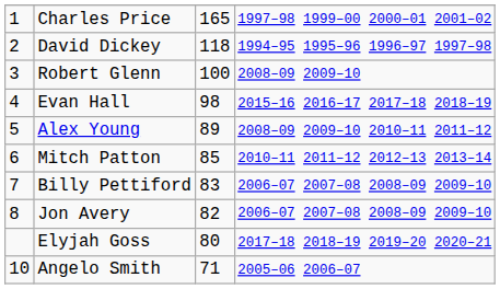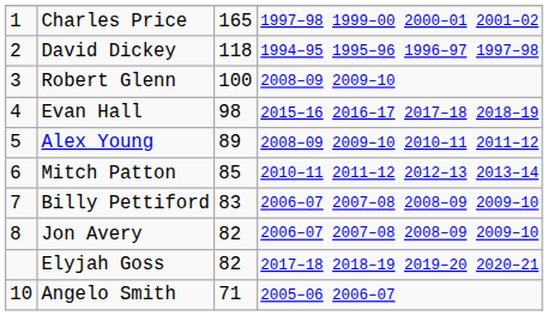 <table class="wikitable">
 <tr>
 </tr>
 <tr>
 <td>1</td>
 <td>Charles Price</td>
 <td>165</td>
 <td style="font-size:80%;"><a href='#'>1997–98</a> <a href='#'>1999–00</a> <a href='#'>2000–01</a> <a href='#'>2001–02</a></td>
 </tr>
 <tr>
 <td>2</td>
 <td>David Dickey</td>
 <td>118</td>
 <td style="font-size:80%;"><a href='#'>1994–95</a> <a href='#'>1995–96</a> <a href='#'>1996–97</a> <a href='#'>1997–98</a></td>
 </tr>
 <tr>
 <td>3</td>
 <td>Robert Glenn</td>
 <td>100</td>
 <td style="font-size:80%;"><a href='#'>2008–09</a> <a href='#'>2009–10</a></td>
 </tr>
 <tr>
 <td>4</td>
 <td>Evan Hall</td>
 <td>98</td>
 <td style="font-size:80%;"><a href='#'>2015–16</a> <a href='#'>2016–17</a> <a href='#'>2017–18</a> <a href='#'>2018–19</a></td>
 </tr>
 <tr>
 <td>5</td>
 <td><a href='#'>Alex Young</a></td>
 <td>89</td>
 <td style="font-size:80%;"><a href='#'>2008–09</a> <a href='#'>2009–10</a> <a href='#'>2010–11</a> <a href='#'>2011–12</a></td>
 </tr>
 <tr>
 <td>6</td>
 <td>Mitch Patton</td>
 <td>85</td>
 <td style="font-size:80%;"><a href='#'>2010–11</a> <a href='#'>2011–12</a> <a href='#'>2012–13</a> <a href='#'>2013–14</a></td>
 </tr>
 <tr>
 <td>7</td>
 <td>Billy Pettiford</td>
 <td>83</td>
 <td style="font-size:80%;"><a href='#'>2006–07</a> <a href='#'>2007–08</a> <a href='#'>2008–09</a> <a href='#'>2009–10</a></td>
 </tr>
 <tr>
 <td>8</td>
 <td>Jon Avery</td>
 <td>82</td>
 <td style="font-size:80%;"><a href='#'>2006–07</a> <a href='#'>2007–08</a> <a href='#'>2008–09</a> <a href='#'>2009–10</a></td>
 </tr>
 <tr>
 <td></td>
 <td>Elyjah Goss</td>
-<td>80</td>
+<td>82</td>
 <td style="font-size:80%;"><a href='#'>2017–18</a> <a href='#'>2018–19</a> <a href='#'>2019–20</a> <a href='#'>2020–21</a></td>
 </tr>
 <tr>
 <td>10</td>
 <td>Angelo Smith</td>
 <td>71</td>
 <td style="font-size:80%;"><a href='#'>2005–06</a> <a href='#'>2006–07</a></td>
 </tr>
 </table>
